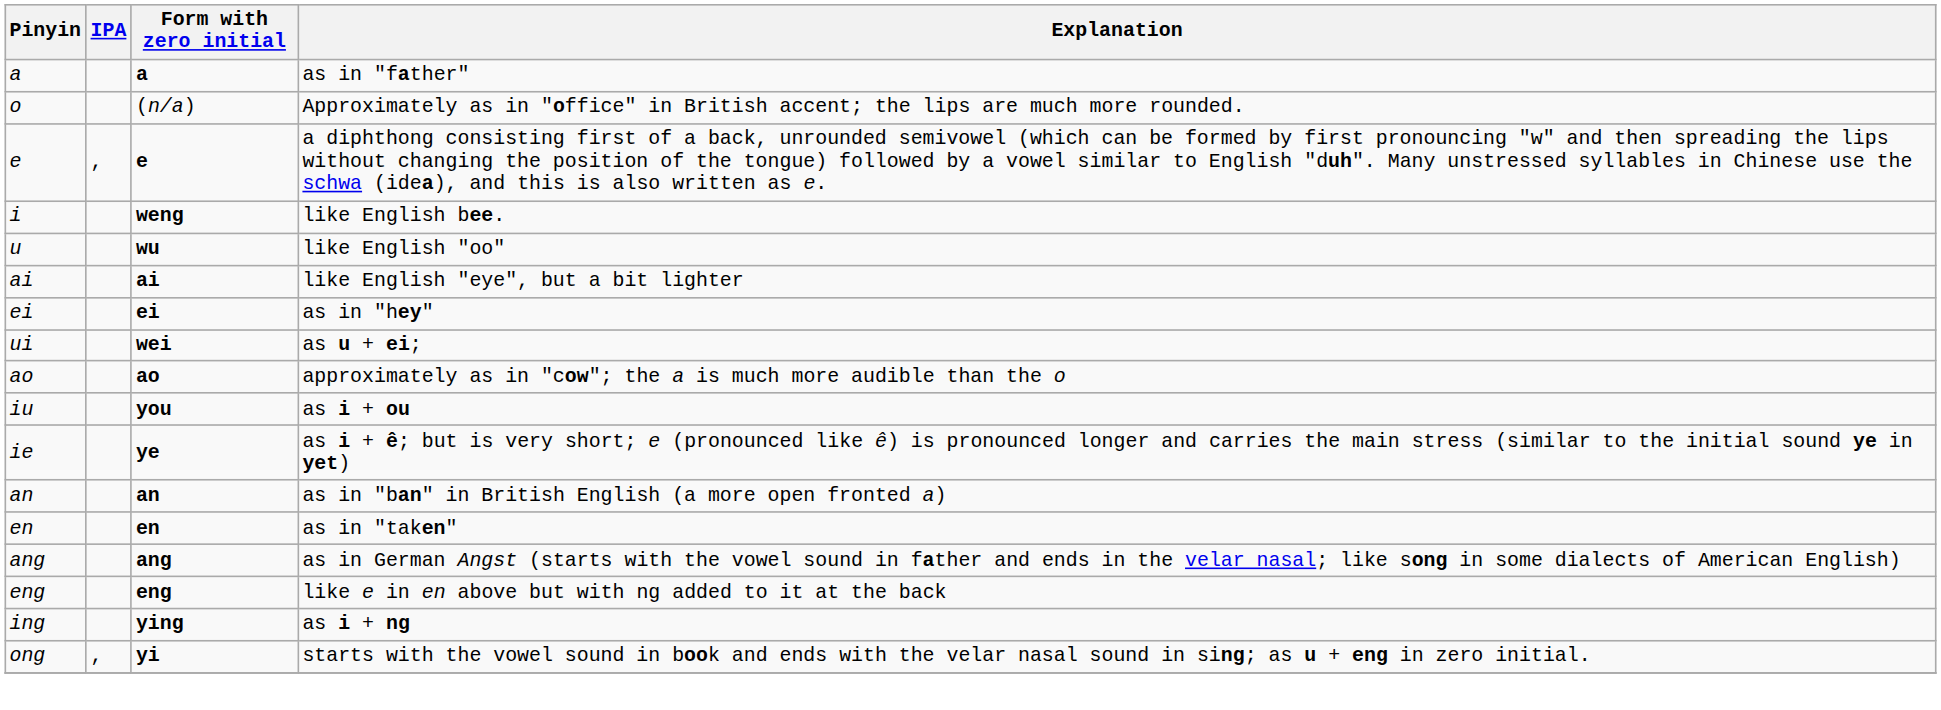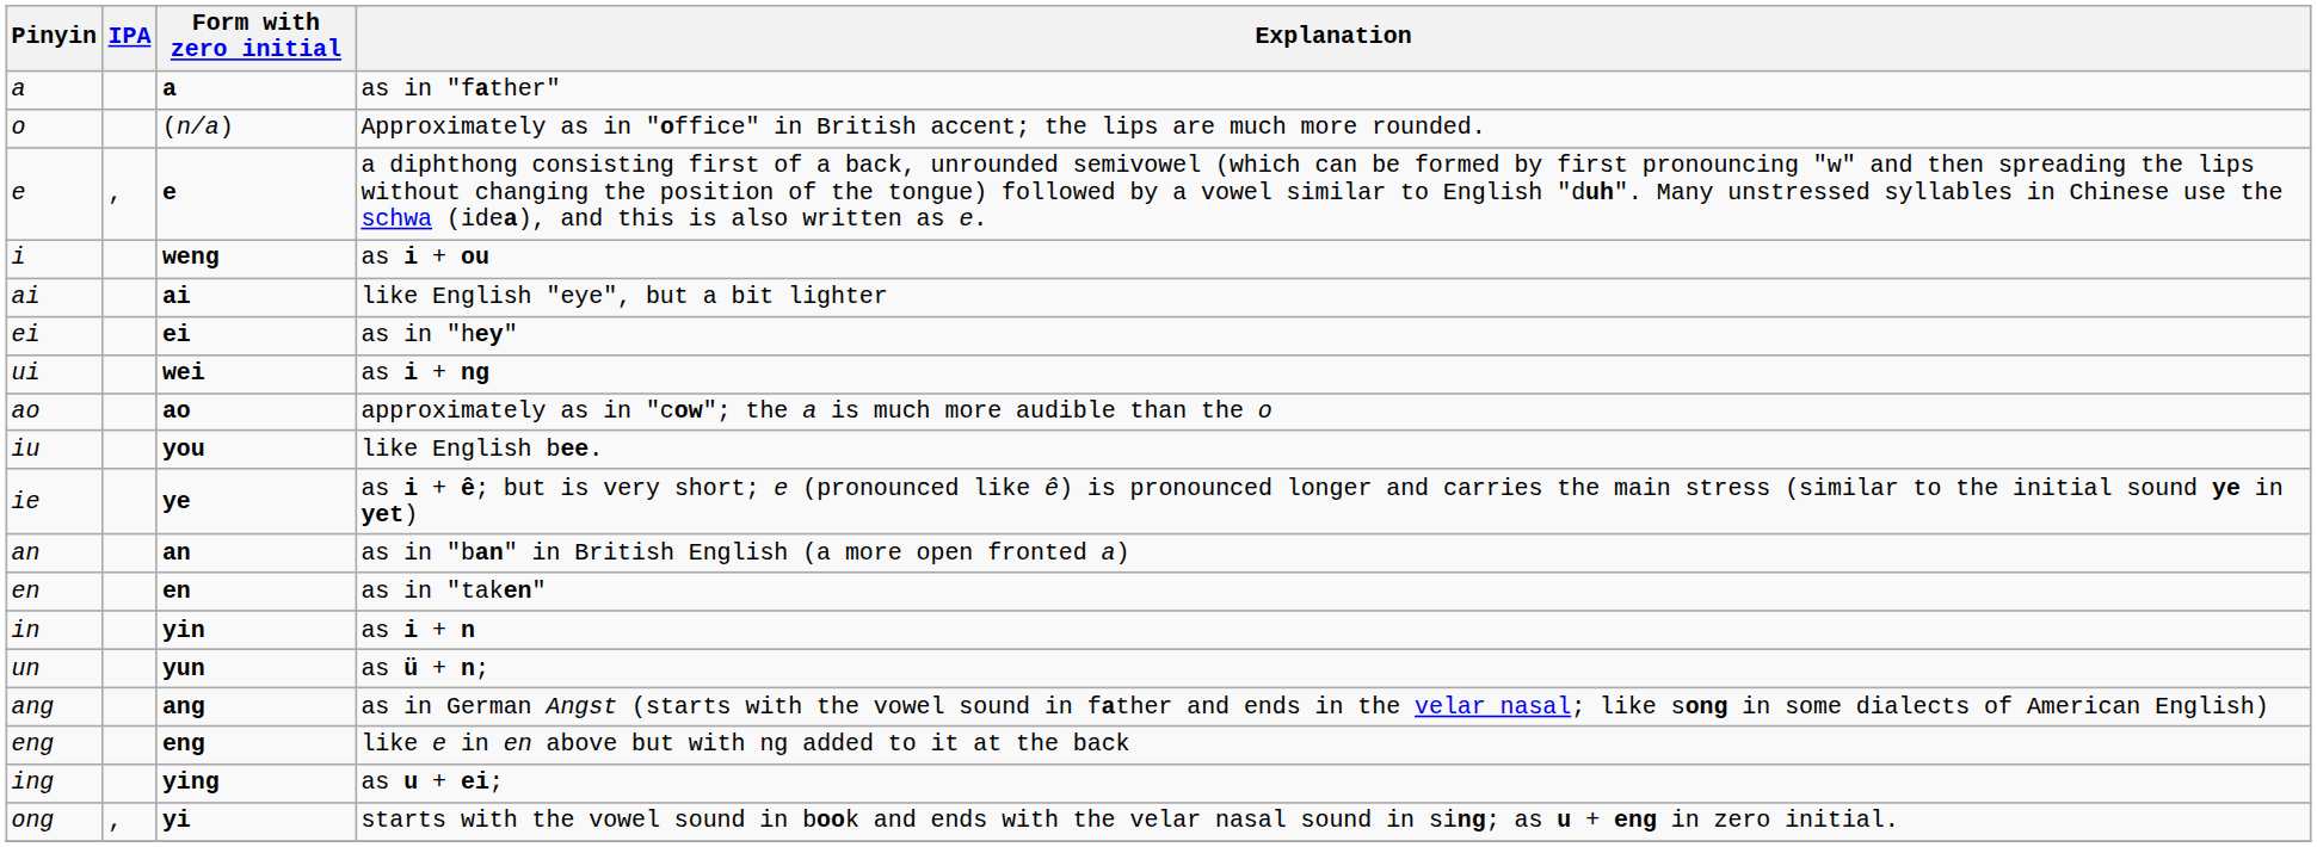 <table class="wikitable"  style="width:95%; font-size:95%; margin:auto;">
 <tr>
 <th>Pinyin</th>
 <th><a href='#'>IPA</a></th>
 <th>Form with <a href='#'>zero initial</a></th>
 <th>Explanation</th>
 </tr>
 <tr>
 <td><em>a</em></td>
 <td></td>
 <td><strong>a</strong></td>
 <td>as in "f<strong>a</strong>ther"</td>
 </tr>
 <tr>
 <td><em>o</em></td>
 <td></td>
 <td>(<em>n/a</em>)</td>
 <td>Approximately as in "<strong>o</strong>ffice" in British accent; the lips are much more rounded.</td>
 </tr>
 <tr>
 <td><em>e</em></td>
 <td>, </td>
 <td><strong>e</strong></td>
 <td>a diphthong consisting first of a back, unrounded semivowel (which can be formed by first pronouncing "w" and then spreading the lips without changing the position of the tongue) followed by a vowel similar to English "d<strong>uh</strong>". Many unstressed syllables in Chinese use the <a href='#'>schwa</a>  (ide<strong>a</strong>), and this is also written as <em>e</em>.</td>
 </tr>
 <tr>
 <td><em>i</em></td>
 <td></td>
 <td><strong>weng</strong></td>
-<td>like English b<strong>ee</strong>.</td>
-</tr>
-<tr>
-<td><em>u</em></td>
-<td></td>
-<td><strong>wu</strong></td>
-<td>like English "oo"</td>
+<td>as <strong>i</strong> + <strong>ou</strong></td>
 </tr>
 <tr>
 <td><em>ai</em></td>
 <td></td>
 <td><strong>ai</strong></td>
 <td>like English "eye", but a bit lighter</td>
 </tr>
 <tr>
 <td><em>ei</em></td>
 <td></td>
 <td><strong>ei</strong></td>
 <td>as in "h<strong>ey</strong>"</td>
 </tr>
 <tr>
 <td><em>ui</em></td>
 <td></td>
 <td><strong>wei</strong></td>
-<td>as <strong>u</strong> + <strong>ei</strong>;</td>
+<td>as <strong>i</strong> + <strong>ng</strong></td>
 </tr>
 <tr>
 <td><em>ao</em></td>
 <td></td>
 <td><strong>ao</strong></td>
 <td>approximately as in "c<strong>ow</strong>"; the <em>a</em> is much more audible than the <em>o</em></td>
 </tr>
 <tr>
 <td><em>iu</em></td>
 <td></td>
 <td><strong>you</strong></td>
-<td>as <strong>i</strong> + <strong>ou</strong></td>
+<td>like English b<strong>ee</strong>.</td>
 </tr>
 <tr>
 <td><em>ie</em></td>
 <td></td>
 <td><strong>ye</strong></td>
 <td>as <strong>i</strong> + <strong>ê</strong>; but is very short; <em>e</em> (pronounced like <em>ê</em>) is pronounced longer and carries the main stress (similar to the initial sound <strong>ye</strong> in <strong>yet</strong>)</td>
 </tr>
 <tr>
 <td><em>an</em></td>
 <td></td>
 <td><strong>an</strong></td>
 <td>as in "b<strong>an</strong>" in British English (a more open fronted <em>a</em>)</td>
 </tr>
 <tr>
 <td><em>en</em></td>
 <td></td>
 <td><strong>en</strong></td>
 <td>as in "tak<strong>en</strong>"</td>
 </tr>
 <tr>
+<td><em>in</em></td>
+<td></td>
+<td><strong>yin</strong></td>
+<td>as <strong>i</strong> + <strong>n</strong></td>
+</tr>
+<tr>
+<td><em>un</em></td>
+<td></td>
+<td><strong>yun</strong></td>
+<td>as <strong>ü</strong> + <strong>n</strong>;</td>
+</tr>
+<tr>
 <td><em>ang</em></td>
 <td></td>
 <td><strong>ang</strong></td>
 <td>as in German <em>Angst</em> (starts with the vowel sound in f<strong>a</strong>ther and ends in the <a href='#'>velar nasal</a>; like s<strong>ong</strong> in some dialects of American English)</td>
 </tr>
 <tr>
 <td><em>eng</em></td>
 <td></td>
 <td><strong>eng</strong></td>
 <td>like <em>e</em> in <em>en</em> above but with ng added to it at the back</td>
 </tr>
 <tr>
 <td><em>ing</em></td>
 <td></td>
 <td><strong>ying</strong></td>
-<td>as <strong>i</strong> + <strong>ng</strong></td>
+<td>as <strong>u</strong> + <strong>ei</strong>;</td>
 </tr>
 <tr>
 <td><em>ong</em></td>
 <td>, </td>
 <td><strong>yi</strong></td>
 <td>starts with the vowel sound in b<strong>oo</strong>k and ends with the velar nasal sound in si<strong>ng</strong>; as <strong>u</strong> + <strong>eng</strong> in zero initial.</td>
 </tr>
 <tr>
 </tr>
 </table>
